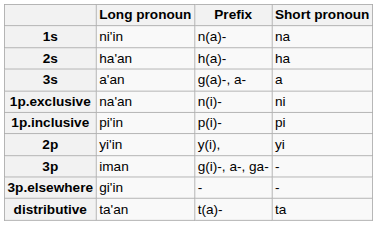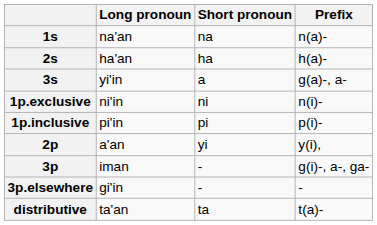 <table class="wikitable">
 <tr>
 <th></th>
 <th>Long pronoun</th>
+<th>Short pronoun</th>
 <th>Prefix</th>
-<th>Short pronoun</th>
 </tr>
 <tr>
 <th>1s</th>
-<td>ni'in</td>
+<td>na'an</td>
+<td>na</td>
 <td>n(a)-</td>
-<td>na</td>
 </tr>
 <tr>
 <th>2s</th>
 <td>ha'an</td>
+<td>ha</td>
 <td>h(a)-</td>
-<td>ha</td>
 </tr>
 <tr>
 <th>3s</th>
-<td>a'an</td>
+<td>yi'in</td>
+<td>a</td>
 <td>g(a)-, a-</td>
-<td>a</td>
 </tr>
 <tr>
 <th>1p.exclusive</th>
-<td>na'an</td>
+<td>ni'in</td>
+<td>ni</td>
 <td>n(i)-</td>
-<td>ni</td>
 </tr>
 <tr>
 <th>1p.inclusive</th>
 <td>pi'in</td>
+<td>pi</td>
 <td>p(i)-</td>
-<td>pi</td>
 </tr>
 <tr>
 <th>2p</th>
-<td>yi'in</td>
+<td>a'an</td>
+<td>yi</td>
 <td>y(i),</td>
-<td>yi</td>
 </tr>
 <tr>
 <th>3p</th>
 <td>iman</td>
+<td>-</td>
 <td>g(i)-, a-, ga-</td>
-<td>-</td>
 </tr>
 <tr>
 <th>3p.elsewhere</th>
 <td>gi'in</td>
 <td>-</td>
 <td>-</td>
 </tr>
 <tr>
 <th>distributive</th>
 <td>ta'an</td>
+<td>ta</td>
 <td>t(a)-</td>
-<td>ta</td>
 </tr>
 </table>
